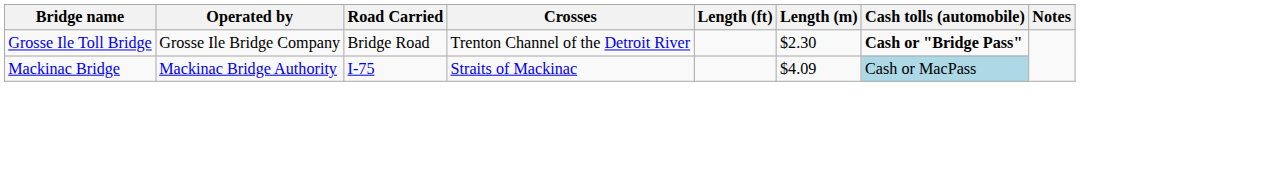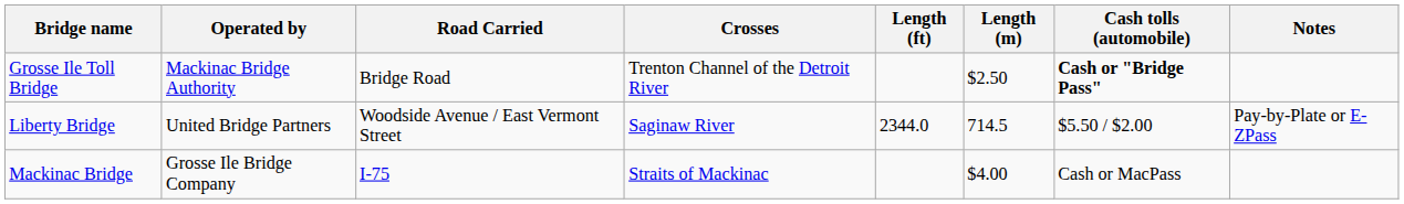 <table class=wikitable>
 <tr>
 <th scope=col>Bridge name</th>
 <th scope=col>Operated by</th>
 <th scope=col>Road Carried</th>
 <th scope=col>Crosses</th>
 <th scope=col>Length (ft)</th>
 <th scope=col>Length (m)</th>
 <th scope=col>Cash tolls (automobile)</th>
 <th scope=col>Notes</th>
 </tr>
 <tr>
 <td><a href='#'>Grosse Ile Toll Bridge</a></td>
-<td>Grosse Ile Bridge Company</td>
+<td><a href='#'>Mackinac Bridge Authority</a></td>
 <td>Bridge Road</td>
 <td>Trenton Channel of the <a href='#'>Detroit River</a></td>
 <td></td>
-<td>$2.30</td>
+<td>$2.50</td>
 <td><strong>Cash or "Bridge Pass"</strong></td>
 </tr>
 <tr>
+<td><a href='#'>Liberty Bridge</a></td>
+<td>United Bridge Partners</td>
+<td>Woodside Avenue / East Vermont Street</td>
+<td><a href='#'>Saginaw River</a></td>
+<td>2344.0</td>
+<td>714.5</td>
+<td>$5.50 / $2.00</td>
+<td>Pay-by-Plate or <a href='#'>E-ZPass</a></td>
+</tr>
+<tr>
 <td><a href='#'>Mackinac Bridge</a></td>
-<td><a href='#'>Mackinac Bridge Authority</a></td>
+<td>Grosse Ile Bridge Company</td>
 <td><a href='#'>I-75</a></td>
 <td><a href='#'>Straits of Mackinac</a></td>
 <td></td>
-<td>$4.09</td>
-<td style="background: lightblue;">Cash or MacPass</td>
+<td>$4.00</td>
+<td>Cash or MacPass</td>
 </tr>
 </table>
